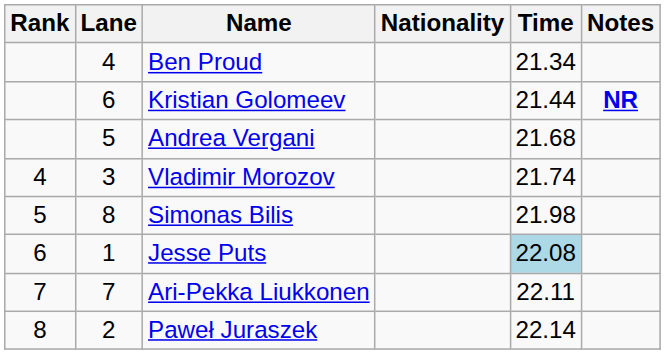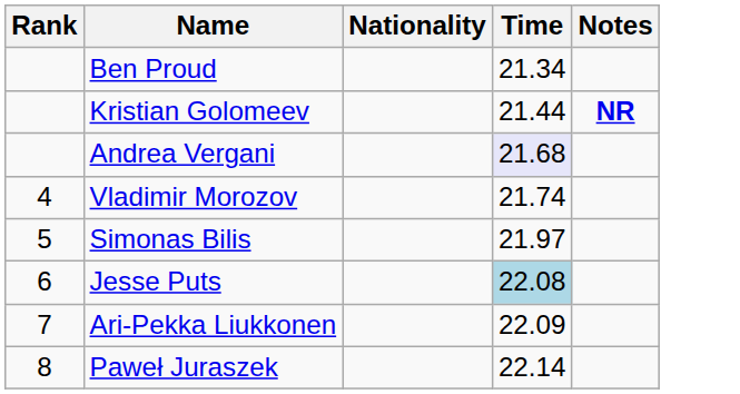 <table class="wikitable sortable" style="text-align:center">
 <tr>
 <th>Rank</th>
-<th>Lane</th>
 <th>Name</th>
 <th>Nationality</th>
 <th>Time</th>
 <th>Notes</th>
 </tr>
 <tr>
 <td></td>
-<td>4</td>
 <td align=left><a href='#'>Ben Proud</a></td>
 <td align=left></td>
 <td>21.34</td>
 <td></td>
 </tr>
 <tr>
 <td></td>
-<td>6</td>
 <td align=left><a href='#'>Kristian Golomeev</a></td>
 <td align=left></td>
 <td>21.44</td>
 <td><strong><a href='#'>NR</a></strong></td>
 </tr>
 <tr>
 <td></td>
-<td>5</td>
 <td align=left><a href='#'>Andrea Vergani</a></td>
 <td align=left></td>
-<td>21.68</td>
+<td style="background: lavender;">21.68</td>
 <td></td>
 </tr>
 <tr>
 <td>4</td>
-<td>3</td>
 <td align=left><a href='#'>Vladimir Morozov</a></td>
 <td align=left></td>
 <td>21.74</td>
 <td></td>
 </tr>
 <tr>
 <td>5</td>
-<td>8</td>
 <td align=left><a href='#'>Simonas Bilis</a></td>
 <td align=left></td>
-<td>21.98</td>
+<td>21.97</td>
 <td></td>
 </tr>
 <tr>
 <td>6</td>
-<td>1</td>
 <td align=left><a href='#'>Jesse Puts</a></td>
 <td align=left></td>
 <td style="background: lightblue;">22.08</td>
 <td></td>
 </tr>
 <tr>
 <td>7</td>
-<td>7</td>
 <td align=left><a href='#'>Ari-Pekka Liukkonen</a></td>
 <td align=left></td>
-<td>22.11</td>
+<td>22.09</td>
 <td></td>
 </tr>
 <tr>
 <td>8</td>
-<td>2</td>
 <td align=left><a href='#'>Paweł Juraszek</a></td>
 <td align=left></td>
 <td>22.14</td>
 <td></td>
 </tr>
 </table>
